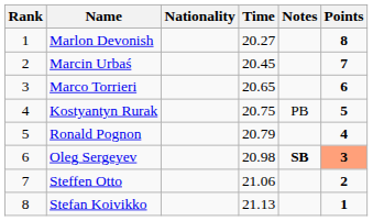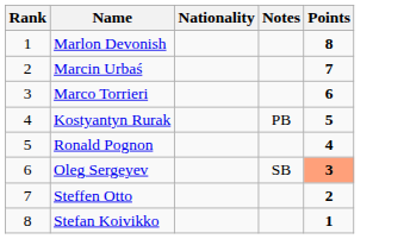 <table class="wikitable sortable" style="text-align:center">
 <tr>
 <th>Rank</th>
 <th>Name</th>
 <th>Nationality</th>
-<th>Time</th>
 <th>Notes</th>
 <th>Points</th>
 </tr>
 <tr>
 <td>1</td>
 <td align=left><a href='#'>Marlon Devonish</a></td>
 <td align=left></td>
-<td>20.27</td>
 <td></td>
 <td><strong>8</strong></td>
 </tr>
 <tr>
 <td>2</td>
 <td align=left><a href='#'>Marcin Urbaś</a></td>
 <td align=left></td>
-<td>20.45</td>
 <td></td>
 <td><strong>7</strong></td>
 </tr>
 <tr>
 <td>3</td>
 <td align=left><a href='#'>Marco Torrieri</a></td>
 <td align=left></td>
-<td>20.65</td>
 <td></td>
 <td><strong>6</strong></td>
 </tr>
 <tr>
 <td>4</td>
 <td align=left><a href='#'>Kostyantyn Rurak</a></td>
 <td align=left></td>
-<td>20.75</td>
 <td>PB</td>
 <td><strong>5</strong></td>
 </tr>
 <tr>
 <td>5</td>
 <td align=left><a href='#'>Ronald Pognon</a></td>
 <td align=left></td>
-<td>20.79</td>
 <td></td>
 <td><strong>4</strong></td>
 </tr>
 <tr>
 <td>6</td>
 <td align=left><a href='#'>Oleg Sergeyev</a></td>
 <td align=left></td>
-<td>20.98</td>
-<td><strong>SB</strong></td>
+<td>SB</td>
 <td style="background: lightsalmon;"><strong>3</strong></td>
 </tr>
 <tr>
 <td>7</td>
 <td align=left><a href='#'>Steffen Otto</a></td>
 <td align=left></td>
-<td>21.06</td>
 <td></td>
 <td><strong>2</strong></td>
 </tr>
 <tr>
 <td>8</td>
 <td align=left><a href='#'>Stefan Koivikko</a></td>
 <td align=left></td>
-<td>21.13</td>
 <td></td>
 <td><strong>1</strong></td>
 </tr>
 </table>
